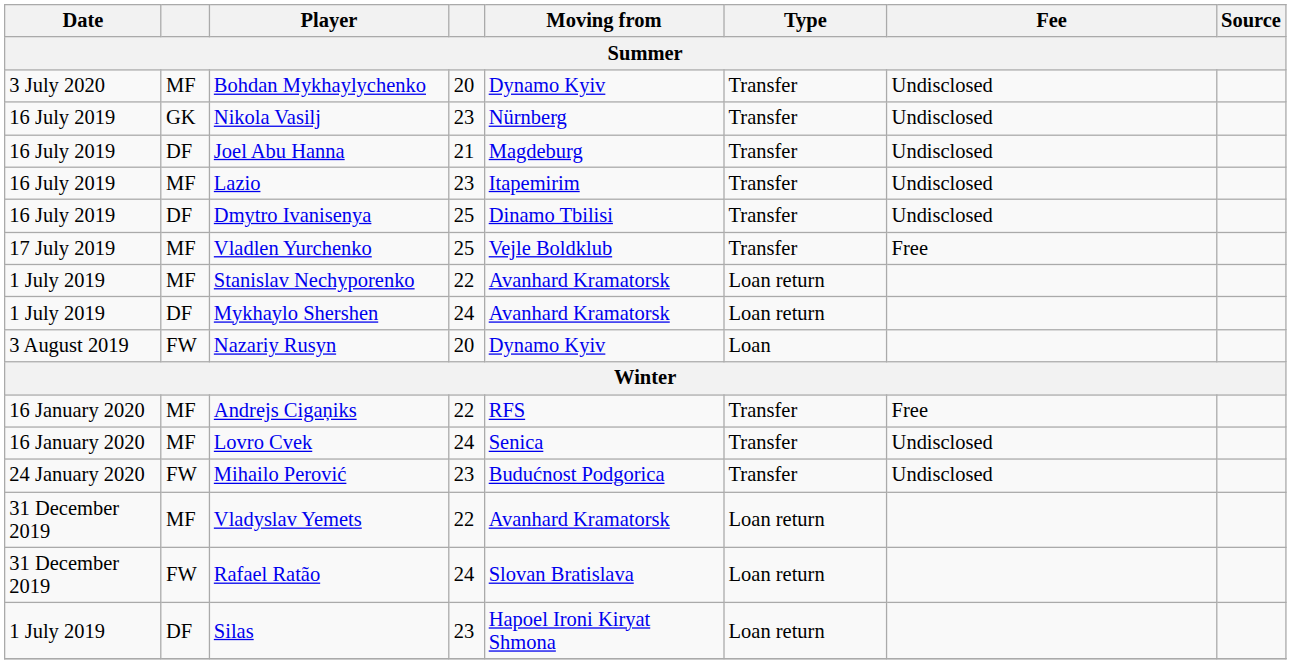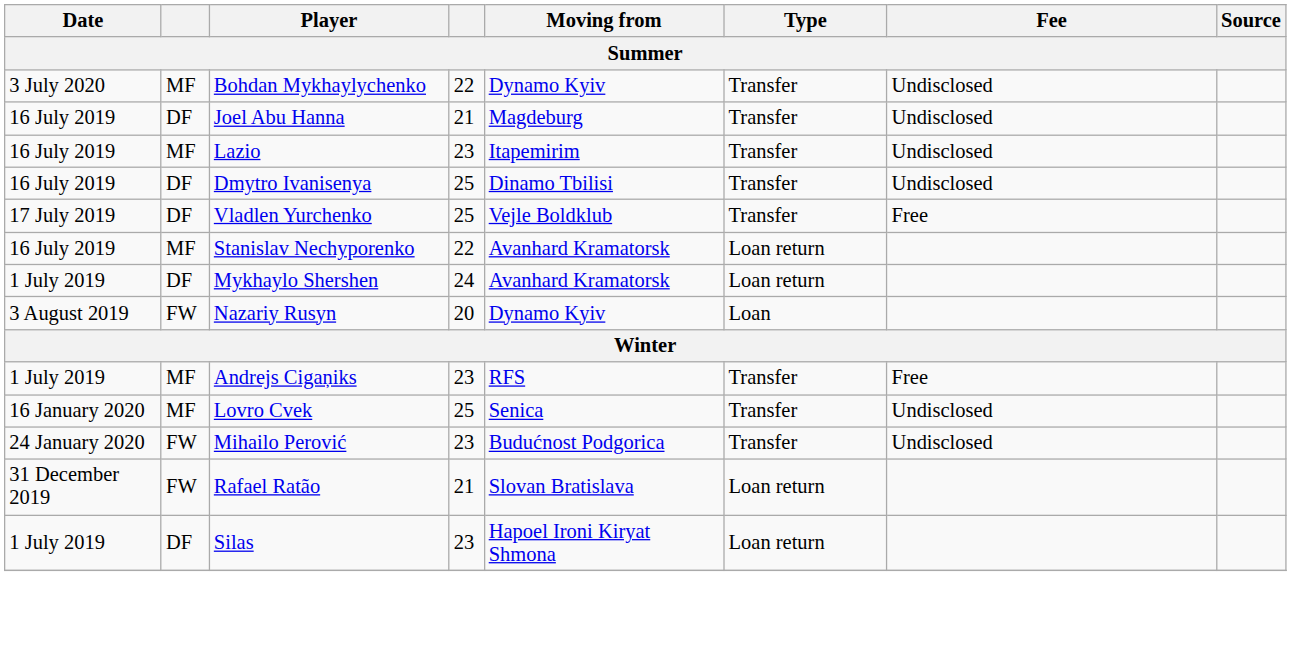 <table class="wikitable sortable">
 <tr>
 <th style="width:115px;">Date</th>
 <th style="width:30px;"></th>
 <th style="width:180px;">Player</th>
 <th style="width:20px;"></th>
 <th style="width:180px;">Moving from</th>
 <th style="width:120px;" class="unsortable">Type</th>
 <th style="width:250px;" class="unsortable">Fee</th>
 <th style="width:20px;">Source</th>
 </tr>
 <tr>
 <th colspan=8>Summer</th>
 </tr>
 <tr>
 <td>3 July 2020</td>
 <td>MF</td>
 <td> <a href='#'>Bohdan Mykhaylychenko</a></td>
-<td>20</td>
+<td>22</td>
 <td> <a href='#'>Dynamo Kyiv</a></td>
-<td>Transfer</td>
-<td>Undisclosed</td>
-<td></td>
-</tr>
-<tr>
-<td>16 July 2019</td>
-<td>GK</td>
-<td> <a href='#'>Nikola Vasilj</a></td>
-<td>23</td>
-<td> <a href='#'>Nürnberg</a></td>
 <td>Transfer</td>
 <td>Undisclosed</td>
 <td></td>
 </tr>
 <tr>
 <td>16 July 2019</td>
 <td>DF</td>
 <td> <a href='#'>Joel Abu Hanna</a></td>
 <td>21</td>
 <td> <a href='#'>Magdeburg</a></td>
 <td>Transfer</td>
 <td>Undisclosed</td>
 <td></td>
 </tr>
 <tr>
 <td>16 July 2019</td>
 <td>MF</td>
 <td> <a href='#'>Lazio</a></td>
 <td>23</td>
 <td> <a href='#'>Itapemirim</a></td>
 <td>Transfer</td>
 <td>Undisclosed</td>
 <td></td>
 </tr>
 <tr>
 <td>16 July 2019</td>
 <td>DF</td>
 <td> <a href='#'>Dmytro Ivanisenya</a></td>
 <td>25</td>
 <td> <a href='#'>Dinamo Tbilisi</a></td>
 <td>Transfer</td>
 <td>Undisclosed</td>
 <td></td>
 </tr>
 <tr>
 <td>17 July 2019</td>
-<td>MF</td>
+<td>DF</td>
 <td> <a href='#'>Vladlen Yurchenko</a></td>
 <td>25</td>
 <td> <a href='#'>Vejle Boldklub</a></td>
 <td>Transfer</td>
 <td>Free</td>
 <td></td>
 </tr>
 <tr>
-<td>1 July 2019</td>
+<td>16 July 2019</td>
 <td>MF</td>
 <td> <a href='#'>Stanislav Nechyporenko</a></td>
 <td>22</td>
 <td> <a href='#'>Avanhard Kramatorsk</a></td>
 <td>Loan return</td>
 <td></td>
 <td></td>
 </tr>
 <tr>
 <td>1 July 2019</td>
 <td>DF</td>
 <td> <a href='#'>Mykhaylo Shershen</a></td>
 <td>24</td>
 <td> <a href='#'>Avanhard Kramatorsk</a></td>
 <td>Loan return</td>
 <td></td>
 <td></td>
 </tr>
 <tr>
 <td>3 August 2019</td>
 <td>FW</td>
 <td> <a href='#'>Nazariy Rusyn</a></td>
 <td>20</td>
 <td> <a href='#'>Dynamo Kyiv</a></td>
 <td>Loan</td>
 <td></td>
 <td></td>
 </tr>
 <tr>
 <th colspan=8>Winter</th>
 </tr>
 <tr>
-<td>16 January 2020</td>
+<td>1 July 2019</td>
 <td>MF</td>
 <td> <a href='#'>Andrejs Cigaņiks</a></td>
-<td>22</td>
+<td>23</td>
 <td> <a href='#'>RFS</a></td>
 <td>Transfer</td>
 <td>Free</td>
 <td></td>
 </tr>
 <tr>
 <td>16 January 2020</td>
 <td>MF</td>
 <td> <a href='#'>Lovro Cvek</a></td>
-<td>24</td>
+<td>25</td>
 <td> <a href='#'>Senica</a></td>
 <td>Transfer</td>
 <td>Undisclosed</td>
 <td></td>
 </tr>
 <tr>
 <td>24 January 2020</td>
 <td>FW</td>
 <td> <a href='#'>Mihailo Perović</a></td>
 <td>23</td>
 <td> <a href='#'>Budućnost Podgorica</a></td>
 <td>Transfer</td>
 <td>Undisclosed</td>
 <td></td>
 </tr>
 <tr>
 <td>31 December 2019</td>
-<td>MF</td>
-<td> <a href='#'>Vladyslav Yemets</a></td>
-<td>22</td>
-<td> <a href='#'>Avanhard Kramatorsk</a></td>
-<td>Loan return</td>
-<td></td>
-<td></td>
-</tr>
-<tr>
-<td>31 December 2019</td>
 <td>FW</td>
 <td> <a href='#'>Rafael Ratão</a></td>
-<td>24</td>
+<td>21</td>
 <td> <a href='#'>Slovan Bratislava</a></td>
 <td>Loan return</td>
 <td></td>
 <td></td>
 </tr>
 <tr>
 <td>1 July 2019</td>
 <td>DF</td>
 <td> <a href='#'>Silas</a></td>
 <td>23</td>
 <td> <a href='#'>Hapoel Ironi Kiryat Shmona</a></td>
 <td>Loan return</td>
 <td></td>
 <td></td>
 </tr>
 <tr>
 </tr>
 </table>
